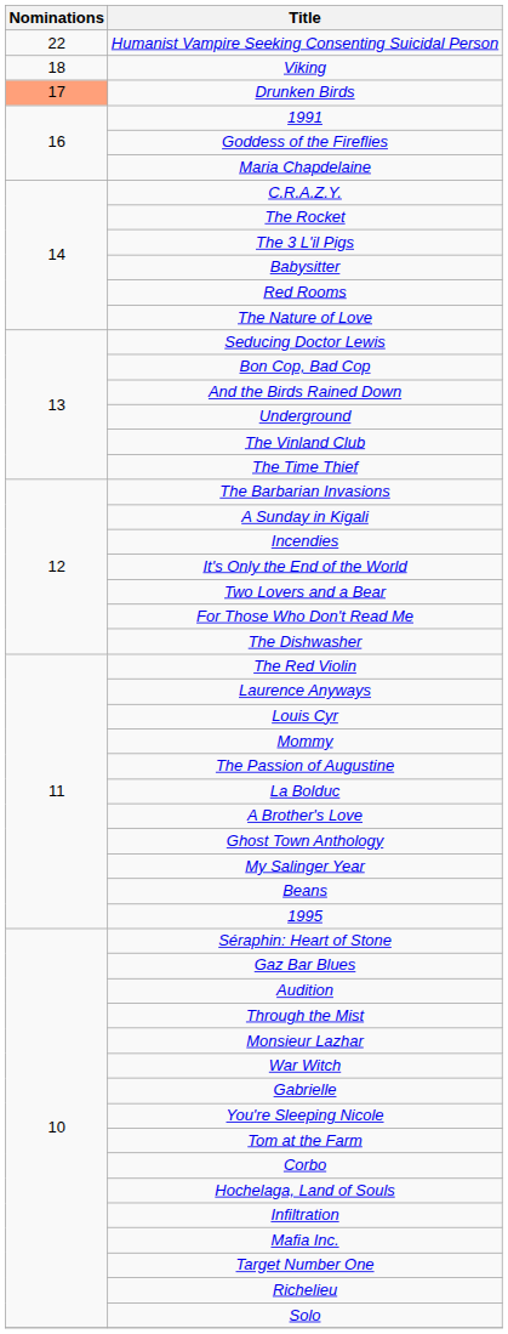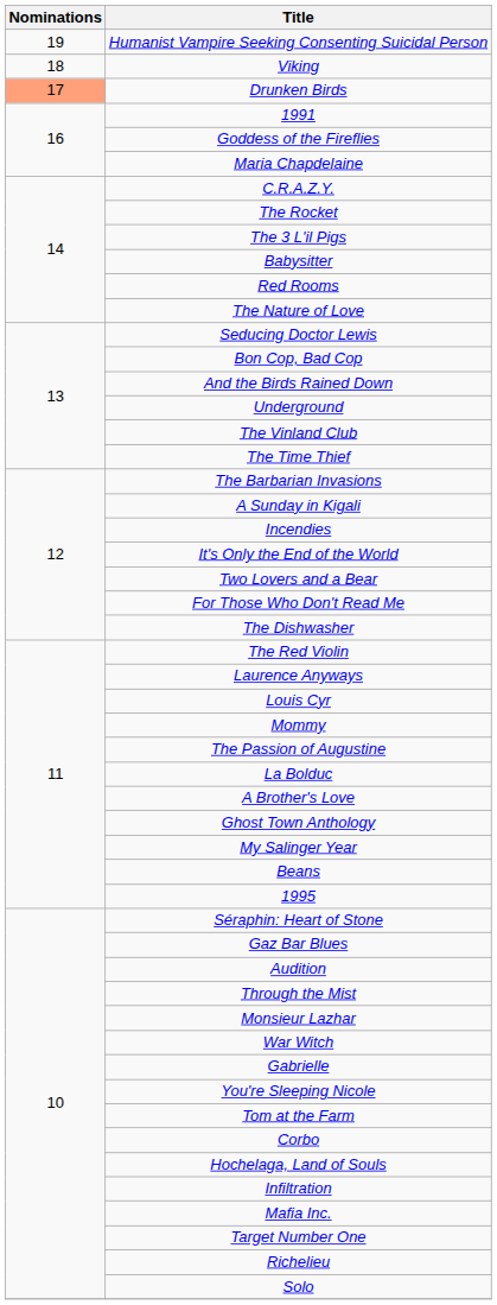 <table class="wikitable" style="text-align: center;">
 <tr>
 <th scope="col" width="55">Nominations</th>
 <th scope="col" align="center">Title</th>
 </tr>
 <tr>
-<td rowspan=1 style="text-align:center">22</td>
+<td rowspan=1 style="text-align:center">19</td>
 <td><em><a href='#'>Humanist Vampire Seeking Consenting Suicidal Person</a></em></td>
 </tr>
 <tr>
 <td rowspan=1 style="text-align:center">18</td>
 <td><em><a href='#'>Viking</a></em></td>
 </tr>
 <tr>
 <td rowspan=1 style="background: lightsalmon; text-align:center">17</td>
 <td><em><a href='#'>Drunken Birds</a></em></td>
 </tr>
 <tr>
 <td rowspan=3 style="text-align:center">16</td>
 <td><em><a href='#'>1991</a></em></td>
 </tr>
 <tr>
 <td><em><a href='#'>Goddess of the Fireflies</a></em></td>
 </tr>
 <tr>
 <td><em><a href='#'>Maria Chapdelaine</a></em></td>
 </tr>
 <tr>
 <td rowspan=6 style="text-align:center">14</td>
 <td><em><a href='#'>C.R.A.Z.Y.</a></em></td>
 </tr>
 <tr>
 <td><em><a href='#'>The Rocket</a></em></td>
 </tr>
 <tr>
 <td><em><a href='#'>The 3 L'il Pigs</a></em></td>
 </tr>
 <tr>
 <td><em><a href='#'>Babysitter</a></em></td>
 </tr>
 <tr>
 <td><em><a href='#'>Red Rooms</a></em></td>
 </tr>
 <tr>
 <td><em><a href='#'>The Nature of Love</a></em></td>
 </tr>
 <tr>
 <td rowspan=6 style="text-align:center">13</td>
 <td><em><a href='#'>Seducing Doctor Lewis</a></em></td>
 </tr>
 <tr>
 <td><em><a href='#'>Bon Cop, Bad Cop</a></em></td>
 </tr>
 <tr>
 <td><em><a href='#'>And the Birds Rained Down</a></em></td>
 </tr>
 <tr>
 <td><em><a href='#'>Underground</a></em></td>
 </tr>
 <tr>
 <td><em><a href='#'>The Vinland Club</a></em></td>
 </tr>
 <tr>
 <td><em><a href='#'>The Time Thief</a></em></td>
 </tr>
 <tr>
 <td rowspan=7 style="text-align:center">12</td>
 <td><em><a href='#'>The Barbarian Invasions</a></em></td>
 </tr>
 <tr>
 <td><em><a href='#'>A Sunday in Kigali</a></em></td>
 </tr>
 <tr>
 <td><em><a href='#'>Incendies</a></em></td>
 </tr>
 <tr>
 <td><em><a href='#'>It's Only the End of the World</a></em></td>
 </tr>
 <tr>
 <td><em><a href='#'>Two Lovers and a Bear</a></em></td>
 </tr>
 <tr>
 <td><em><a href='#'>For Those Who Don't Read Me</a></em></td>
 </tr>
 <tr>
 <td><em><a href='#'>The Dishwasher</a></em></td>
 </tr>
 <tr>
 <td rowspan=11 style="text-align:center">11</td>
 <td><em><a href='#'>The Red Violin</a></em></td>
 </tr>
 <tr>
 <td><em><a href='#'>Laurence Anyways</a></em></td>
 </tr>
 <tr>
 <td><em><a href='#'>Louis Cyr</a></em></td>
 </tr>
 <tr>
 <td><em><a href='#'>Mommy</a></em></td>
 </tr>
 <tr>
 <td><em><a href='#'>The Passion of Augustine</a></em></td>
 </tr>
 <tr>
 <td><em><a href='#'>La Bolduc</a></em></td>
 </tr>
 <tr>
 <td><em><a href='#'>A Brother's Love</a></em></td>
 </tr>
 <tr>
 <td><em><a href='#'>Ghost Town Anthology</a></em></td>
 </tr>
 <tr>
 <td><em><a href='#'>My Salinger Year</a></em></td>
 </tr>
 <tr>
 <td><em><a href='#'>Beans</a></em></td>
 </tr>
 <tr>
 <td><em><a href='#'>1995</a></em></td>
 </tr>
 <tr>
 <td rowspan=16 style="text-align:center">10</td>
 <td><em><a href='#'>Séraphin: Heart of Stone</a></em></td>
 </tr>
 <tr>
 <td><em><a href='#'>Gaz Bar Blues</a></em></td>
 </tr>
 <tr>
 <td><em><a href='#'>Audition</a></em></td>
 </tr>
 <tr>
 <td><em><a href='#'>Through the Mist</a></em></td>
 </tr>
 <tr>
 <td><em><a href='#'>Monsieur Lazhar</a></em></td>
 </tr>
 <tr>
 <td><em><a href='#'>War Witch</a></em></td>
 </tr>
 <tr>
 <td><em><a href='#'>Gabrielle</a></em></td>
 </tr>
 <tr>
 <td><em><a href='#'>You're Sleeping Nicole</a></em></td>
 </tr>
 <tr>
 <td><em><a href='#'>Tom at the Farm</a></em></td>
 </tr>
 <tr>
 <td><em><a href='#'>Corbo</a></em></td>
 </tr>
 <tr>
 <td><em><a href='#'>Hochelaga, Land of Souls</a></em></td>
 </tr>
 <tr>
 <td><em><a href='#'>Infiltration</a></em></td>
 </tr>
 <tr>
 <td><em><a href='#'>Mafia Inc.</a></em></td>
 </tr>
 <tr>
 <td><em><a href='#'>Target Number One</a></em></td>
 </tr>
 <tr>
 <td><em><a href='#'>Richelieu</a></em></td>
 </tr>
 <tr>
 <td><em><a href='#'>Solo</a></em></td>
 </tr>
 <tr>
 </tr>
 </table>
